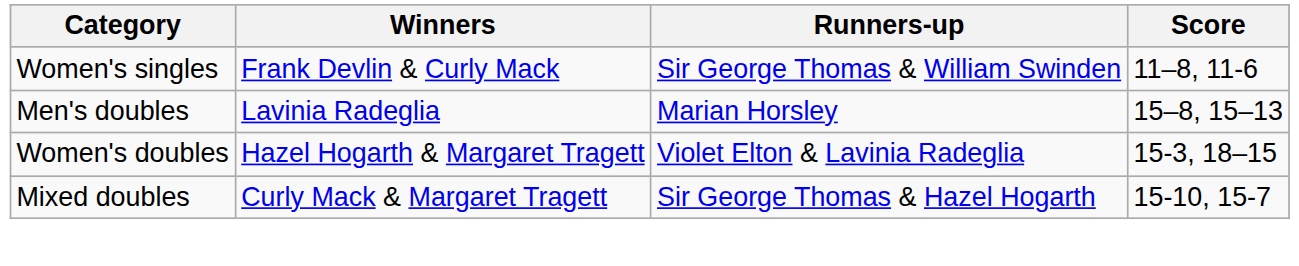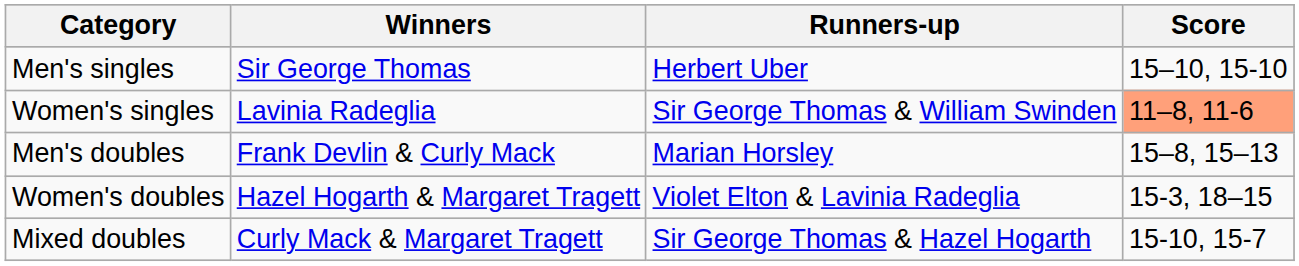 <table class=wikitable style="margin:auto;">
 <tr>
 <th>Category</th>
 <th>Winners</th>
 <th>Runners-up</th>
 <th>Score</th>
 </tr>
 <tr>
+<td>Men's singles</td>
+<td> <a href='#'>Sir George Thomas</a></td>
+<td> <a href='#'>Herbert Uber</a></td>
+<td>15–10, 15-10</td>
+</tr>
+<tr>
 <td>Women's singles</td>
-<td> <a href='#'>Frank Devlin</a> & <a href='#'>Curly Mack</a></td>
+<td> <a href='#'>Lavinia Radeglia</a></td>
 <td> <a href='#'>Sir George Thomas</a> & <a href='#'>William Swinden</a></td>
-<td>11–8, 11-6</td>
+<td style="background: lightsalmon;">11–8, 11-6</td>
 </tr>
 <tr>
 <td>Men's doubles</td>
-<td> <a href='#'>Lavinia Radeglia</a></td>
+<td> <a href='#'>Frank Devlin</a> & <a href='#'>Curly Mack</a></td>
 <td> <a href='#'>Marian Horsley</a></td>
 <td>15–8, 15–13</td>
 </tr>
 <tr>
 <td>Women's doubles</td>
 <td> <a href='#'>Hazel Hogarth</a> & <a href='#'>Margaret Tragett</a></td>
 <td> <a href='#'>Violet Elton</a> & <a href='#'>Lavinia Radeglia</a></td>
 <td>15-3, 18–15</td>
 </tr>
 <tr>
 <td>Mixed doubles</td>
 <td> <a href='#'>Curly Mack</a> &  <a href='#'>Margaret Tragett</a></td>
 <td> <a href='#'>Sir George Thomas</a> &  <a href='#'>Hazel Hogarth</a></td>
 <td>15-10, 15-7</td>
 </tr>
 </table>
